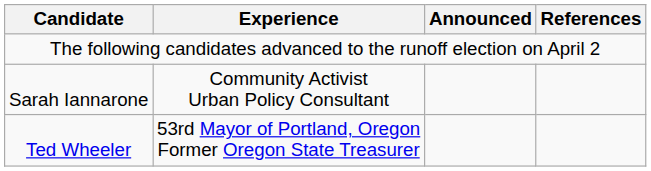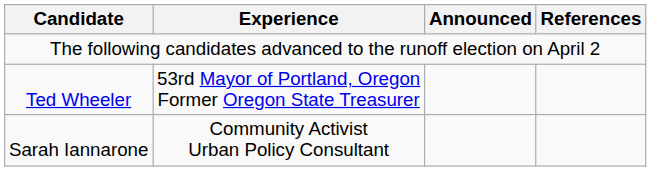 <table class="wikitable sortable" style="text-align:center">
 <tr>
 <th><strong>Candidate</strong></th>
 <th>Experience</th>
 <th>Announced</th>
 <th>References</th>
 </tr>
 <tr>
 <td colspan="4">The following candidates advanced to the runoff election on April 2</td>
 </tr>
 <tr>
+<td><br><a href='#'>Ted Wheeler</a></td>
+<td>53rd <a href='#'>Mayor of Portland, Oregon</a><br>Former <a href='#'>Oregon State Treasurer</a></td>
+<td></td>
+<td></td>
+</tr>
+<tr>
 <td><br>Sarah Iannarone</td>
 <td>Community Activist<br>Urban Policy Consultant</td>
 <td></td>
 <td></td>
 </tr>
-<tr>
-<td><br><a href='#'>Ted Wheeler</a></td>
-<td>53rd <a href='#'>Mayor of Portland, Oregon</a><br>Former <a href='#'>Oregon State Treasurer</a></td>
-<td></td>
-<td></td>
-</tr>
 </table>
